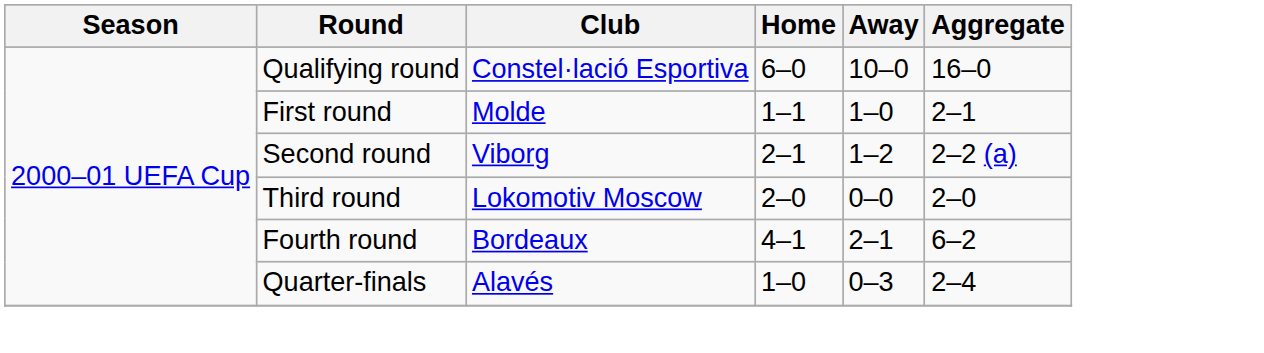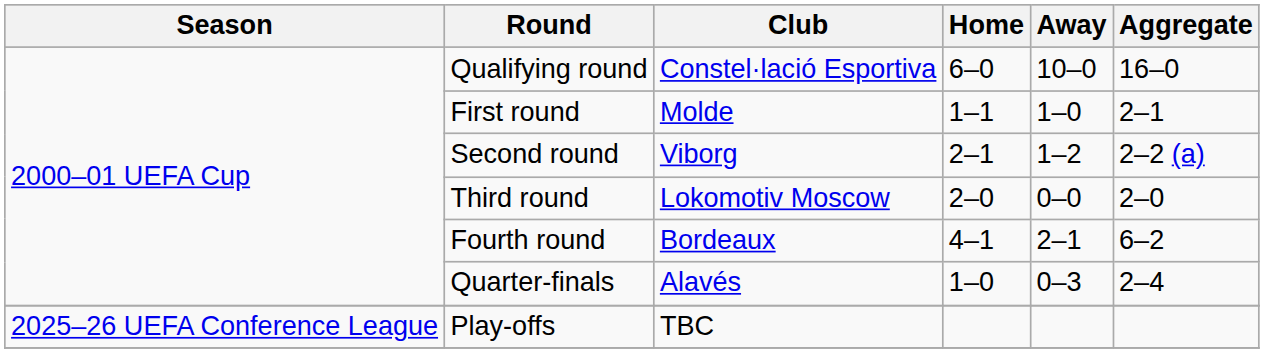 <table class="wikitable">
 <tr>
 <th>Season</th>
 <th>Round</th>
 <th>Club</th>
 <th>Home</th>
 <th>Away</th>
 <th>Aggregate</th>
 </tr>
 <tr>
 <td rowspan="6"><a href='#'>2000–01 UEFA Cup</a></td>
 <td>Qualifying round</td>
 <td> <a href='#'>Constel·lació Esportiva</a></td>
 <td>6–0</td>
 <td>10–0</td>
 <td>16–0</td>
 </tr>
 <tr>
 <td>First round</td>
 <td> <a href='#'>Molde</a></td>
 <td>1–1</td>
 <td>1–0</td>
 <td>2–1</td>
 </tr>
 <tr>
 <td>Second round</td>
 <td> <a href='#'>Viborg</a></td>
 <td>2–1</td>
 <td>1–2</td>
 <td>2–2 <a href='#'>(a)</a></td>
 </tr>
 <tr>
 <td>Third round</td>
 <td> <a href='#'>Lokomotiv Moscow</a></td>
 <td>2–0</td>
 <td>0–0</td>
 <td>2–0</td>
 </tr>
 <tr>
 <td>Fourth round</td>
 <td> <a href='#'>Bordeaux</a></td>
 <td>4–1</td>
 <td>2–1</td>
 <td>6–2</td>
 </tr>
 <tr>
 <td>Quarter-finals</td>
 <td> <a href='#'>Alavés</a></td>
 <td>1–0</td>
 <td>0–3</td>
 <td>2–4</td>
 </tr>
 <tr>
 </tr>
 <tr>
+<td><a href='#'>2025–26 UEFA Conference League</a></td>
+<td>Play-offs</td>
+<td>TBC</td>
+<td></td>
+<td></td>
+<td></td>
+</tr>
+<tr>
 </tr>
 </table>
